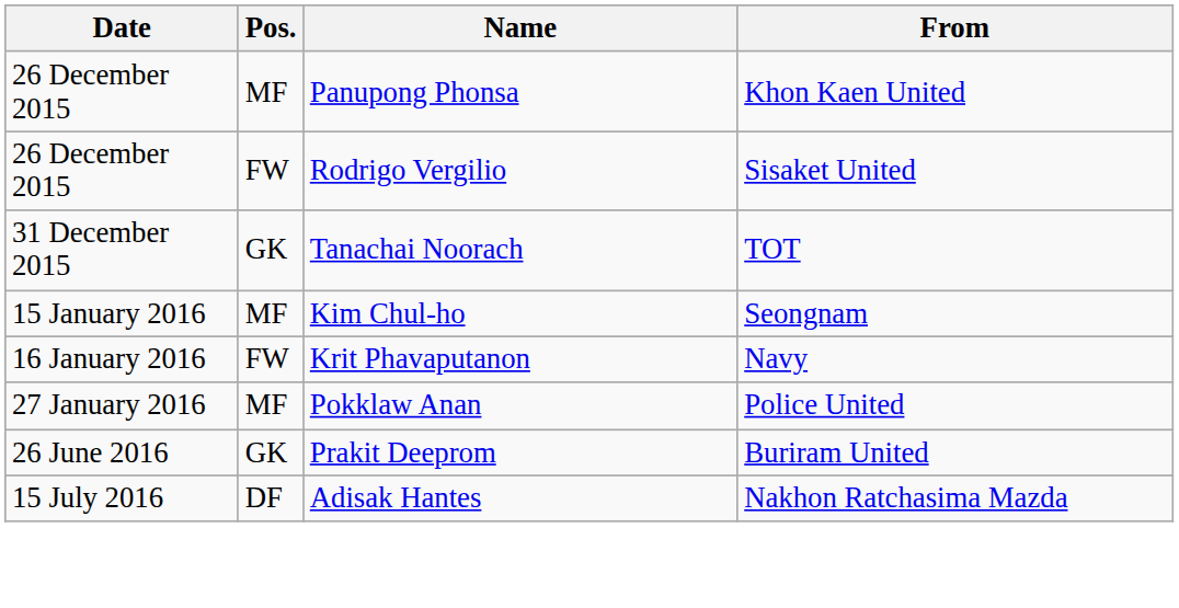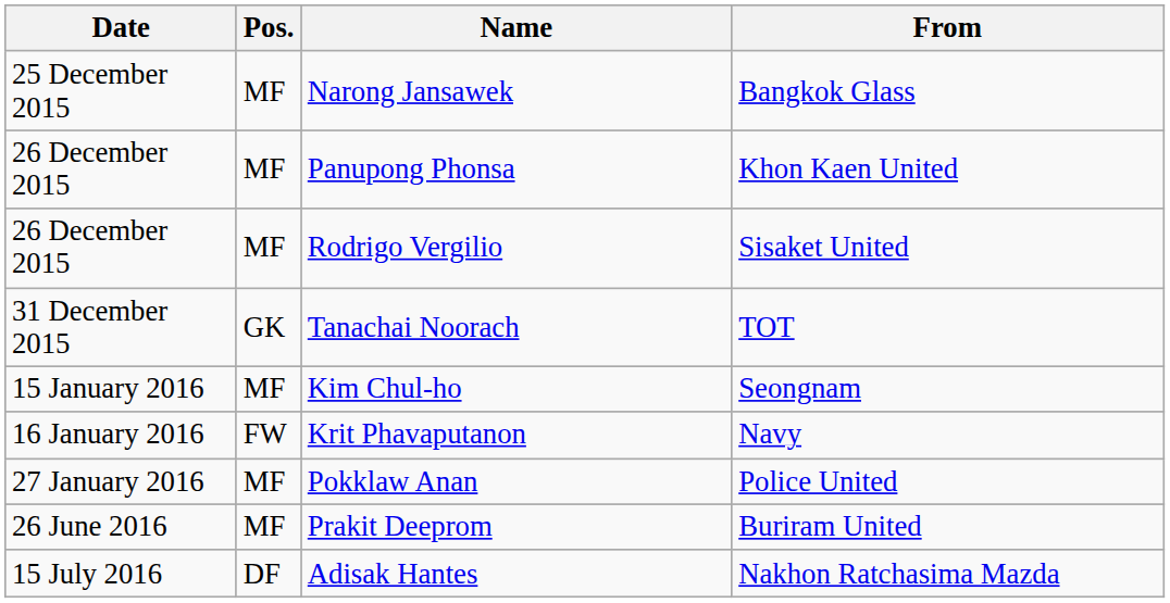 <table class="wikitable">
 <tr>
 <th width="120">Date</th>
 <th>Pos.</th>
 <th width="230">Name</th>
 <th width="230">From</th>
+</tr>
+<tr>
+<td>25 December 2015</td>
+<td>MF</td>
+<td> <a href='#'>Narong Jansawek</a></td>
+<td> <a href='#'>Bangkok Glass</a></td>
 </tr>
 <tr>
 <td>26 December 2015</td>
 <td>MF</td>
 <td> <a href='#'>Panupong Phonsa</a></td>
 <td> <a href='#'>Khon Kaen United</a></td>
 </tr>
 <tr>
 <td>26 December 2015</td>
-<td>FW</td>
+<td>MF</td>
 <td> <a href='#'>Rodrigo Vergilio</a></td>
 <td> <a href='#'>Sisaket United</a></td>
 </tr>
 <tr>
 <td>31 December 2015</td>
 <td>GK</td>
 <td> <a href='#'>Tanachai Noorach</a></td>
 <td> <a href='#'>TOT</a></td>
 </tr>
 <tr>
 <td>15 January 2016</td>
 <td>MF</td>
 <td> <a href='#'>Kim Chul-ho</a></td>
 <td> <a href='#'>Seongnam</a></td>
 </tr>
 <tr>
 <td>16 January 2016</td>
 <td>FW</td>
 <td> <a href='#'>Krit Phavaputanon</a></td>
 <td> <a href='#'>Navy</a></td>
 </tr>
 <tr>
 <td>27 January 2016</td>
 <td>MF</td>
 <td> <a href='#'>Pokklaw Anan</a></td>
 <td> <a href='#'>Police United</a></td>
 </tr>
 <tr>
 <td>26 June 2016</td>
-<td>GK</td>
+<td>MF</td>
 <td> <a href='#'>Prakit Deeprom</a></td>
 <td> <a href='#'>Buriram United</a></td>
 </tr>
 <tr>
 <td>15 July 2016</td>
 <td>DF</td>
 <td> <a href='#'>Adisak Hantes</a></td>
 <td> <a href='#'>Nakhon Ratchasima Mazda</a></td>
 </tr>
 </table>
